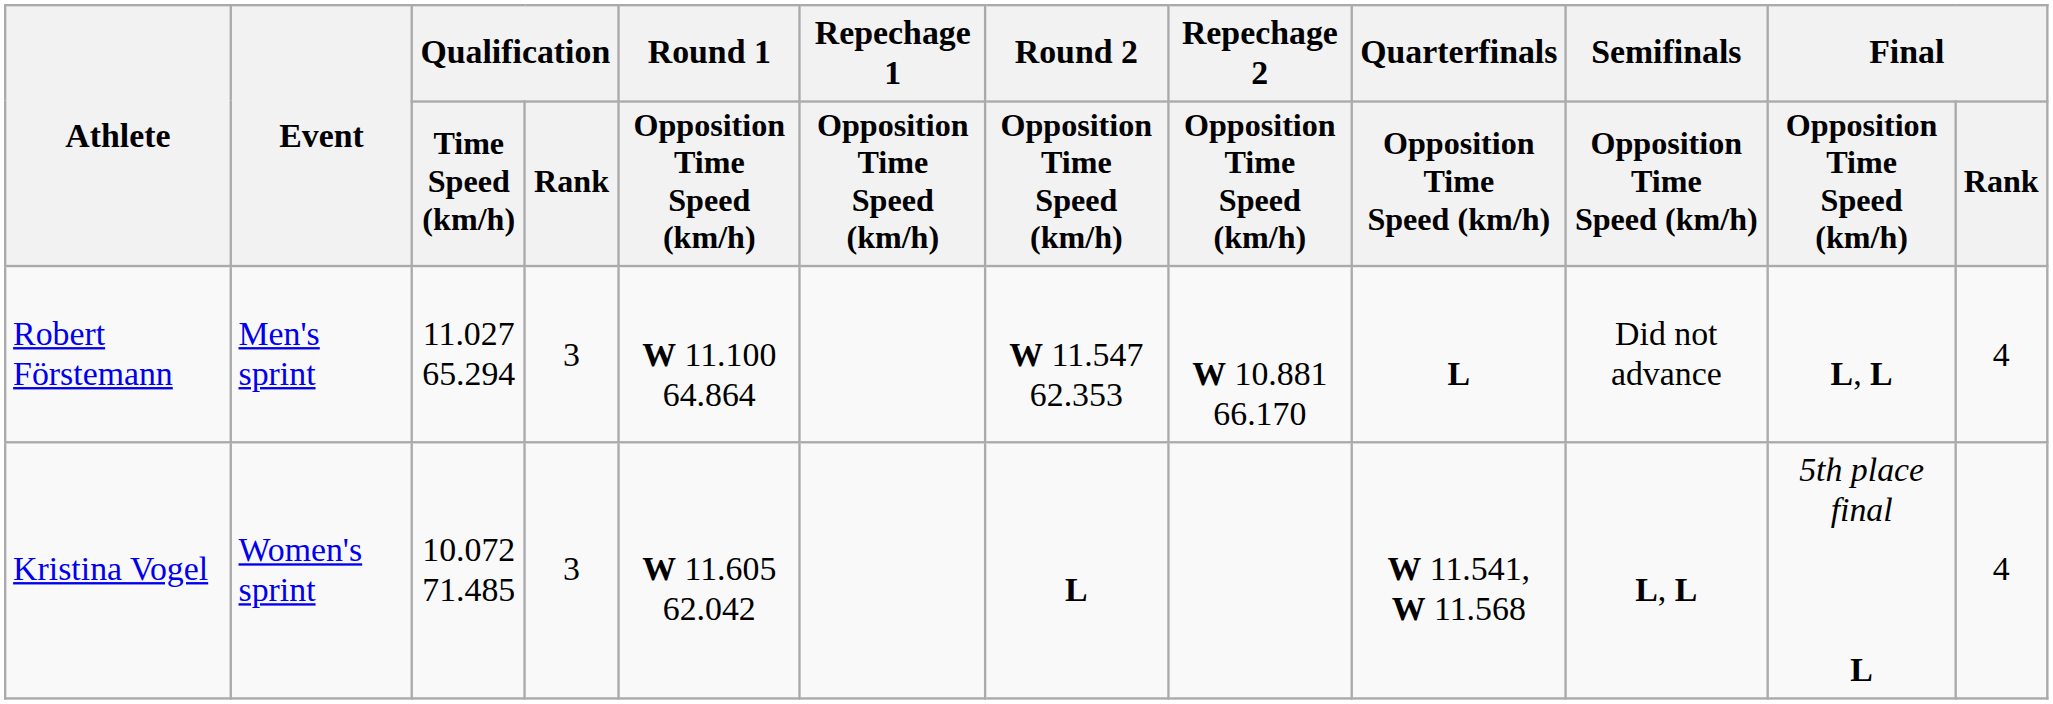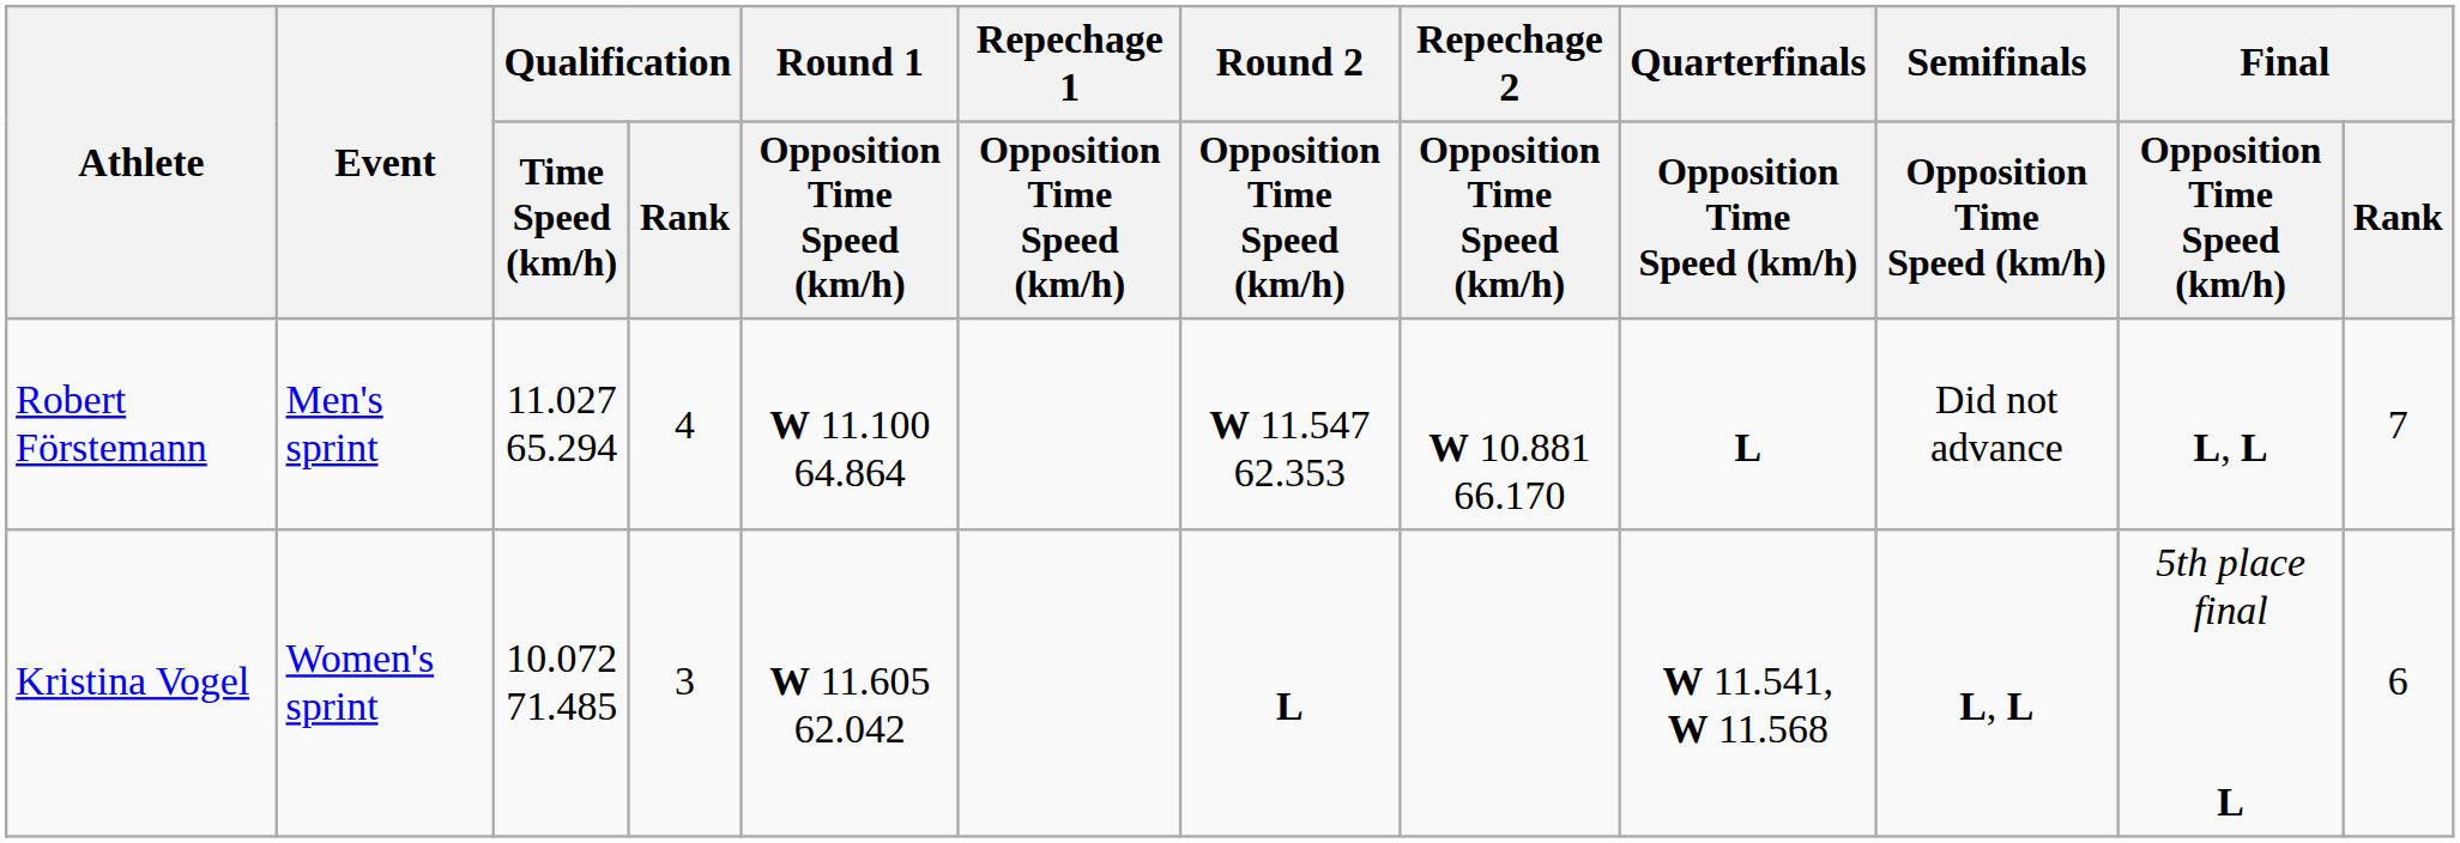 <table class="wikitable" style="font-size:90%">
 <tr>
 <th rowspan="2">Athlete</th>
 <th rowspan="2">Event</th>
 <th colspan=2>Qualification</th>
 <th>Round 1</th>
 <th>Repechage 1</th>
 <th>Round 2</th>
 <th>Repechage 2</th>
 <th>Quarterfinals</th>
 <th>Semifinals</th>
 <th colspan=2>Final</th>
 </tr>
 <tr style="font-size:95%">
 <th>Time<br>Speed<br>(km/h)</th>
 <th>Rank</th>
 <th>Opposition<br>Time<br>Speed (km/h)</th>
 <th>Opposition<br>Time<br>Speed (km/h)</th>
 <th>Opposition<br>Time<br>Speed (km/h)</th>
 <th>Opposition<br>Time<br>Speed (km/h)</th>
 <th>Opposition<br>Time<br>Speed (km/h)</th>
 <th>Opposition<br>Time<br>Speed (km/h)</th>
 <th>Opposition<br>Time<br>Speed (km/h)</th>
 <th>Rank</th>
 </tr>
 <tr align=center>
 <td align=left><a href='#'>Robert Förstemann</a></td>
 <td align=left><a href='#'>Men's sprint</a></td>
 <td>11.027<br>65.294</td>
-<td>3</td>
+<td>4</td>
 <td><br><strong>W</strong> 11.100<br>64.864</td>
 <td></td>
 <td><br><strong>W</strong> 11.547<br>62.353</td>
 <td><br><br><strong>W</strong> 10.881<br>66.170</td>
 <td><br><strong>L</strong></td>
 <td>Did not advance</td>
 <td><br><strong>L</strong>, <strong>L</strong></td>
-<td>4</td>
+<td>7</td>
 </tr>
 <tr align=center>
 <td align=left><a href='#'>Kristina Vogel</a></td>
 <td align=left><a href='#'>Women's sprint</a></td>
 <td>10.072<br>71.485</td>
 <td>3</td>
 <td><br><strong>W</strong> 11.605<br>62.042</td>
 <td></td>
 <td><br><strong>L</strong></td>
 <td></td>
 <td><br><strong>W</strong> 11.541, <br><strong>W</strong> 11.568</td>
 <td><br><strong>L</strong>, <strong>L</strong></td>
 <td><em>5th place final</em><br><br><br><br> <strong>L</strong></td>
-<td>4</td>
+<td>6</td>
 </tr>
 </table>
